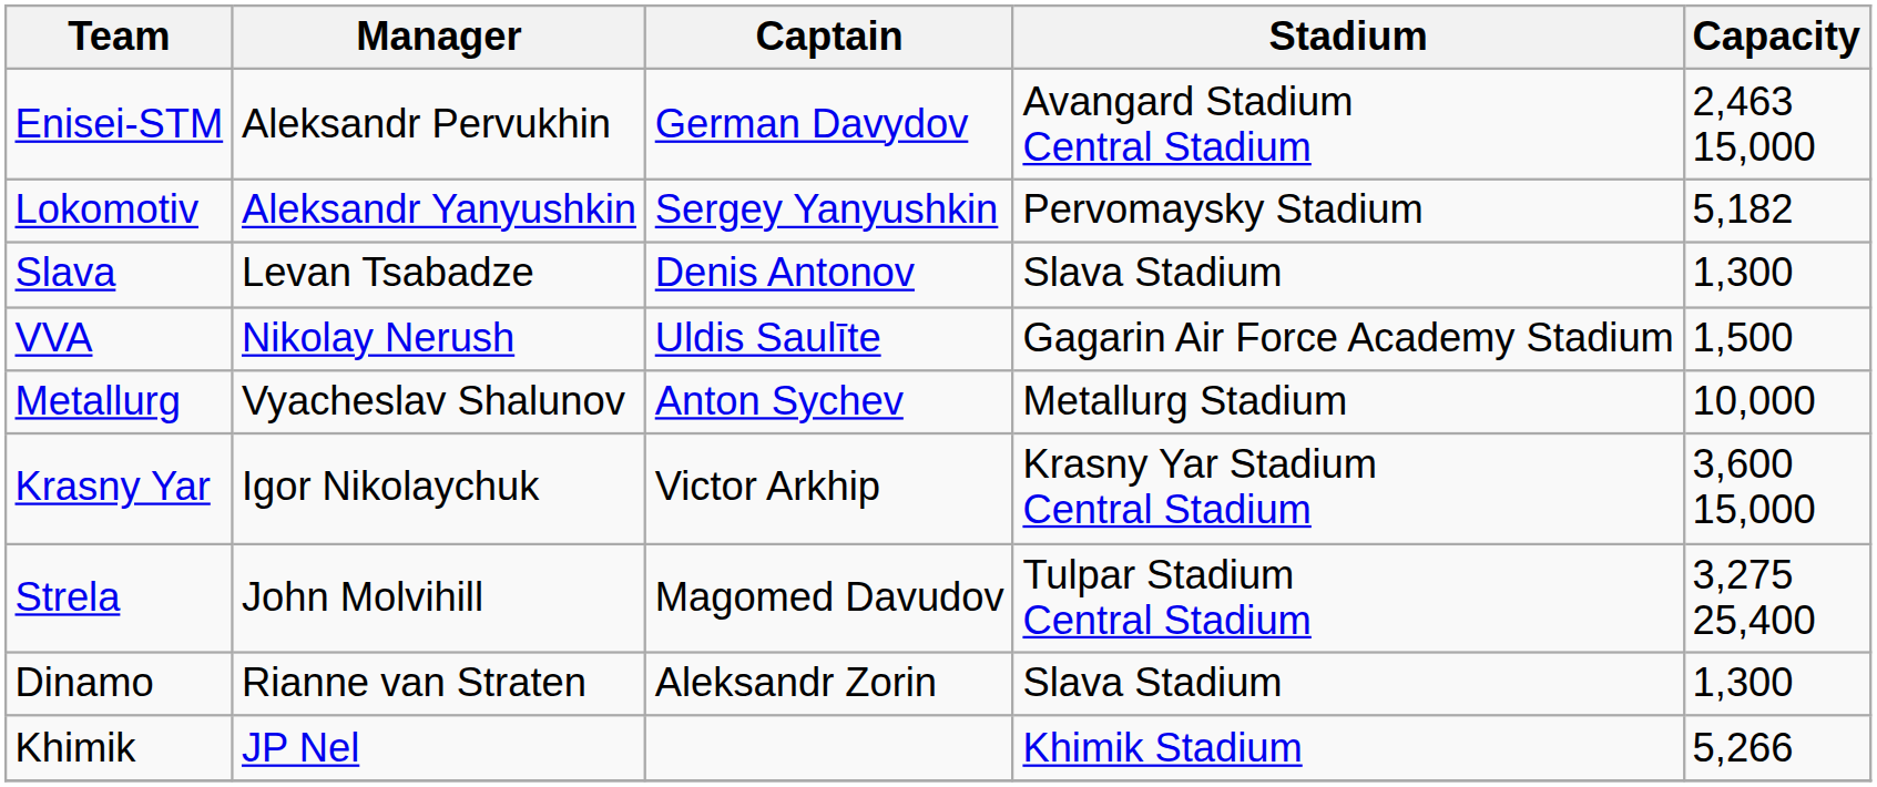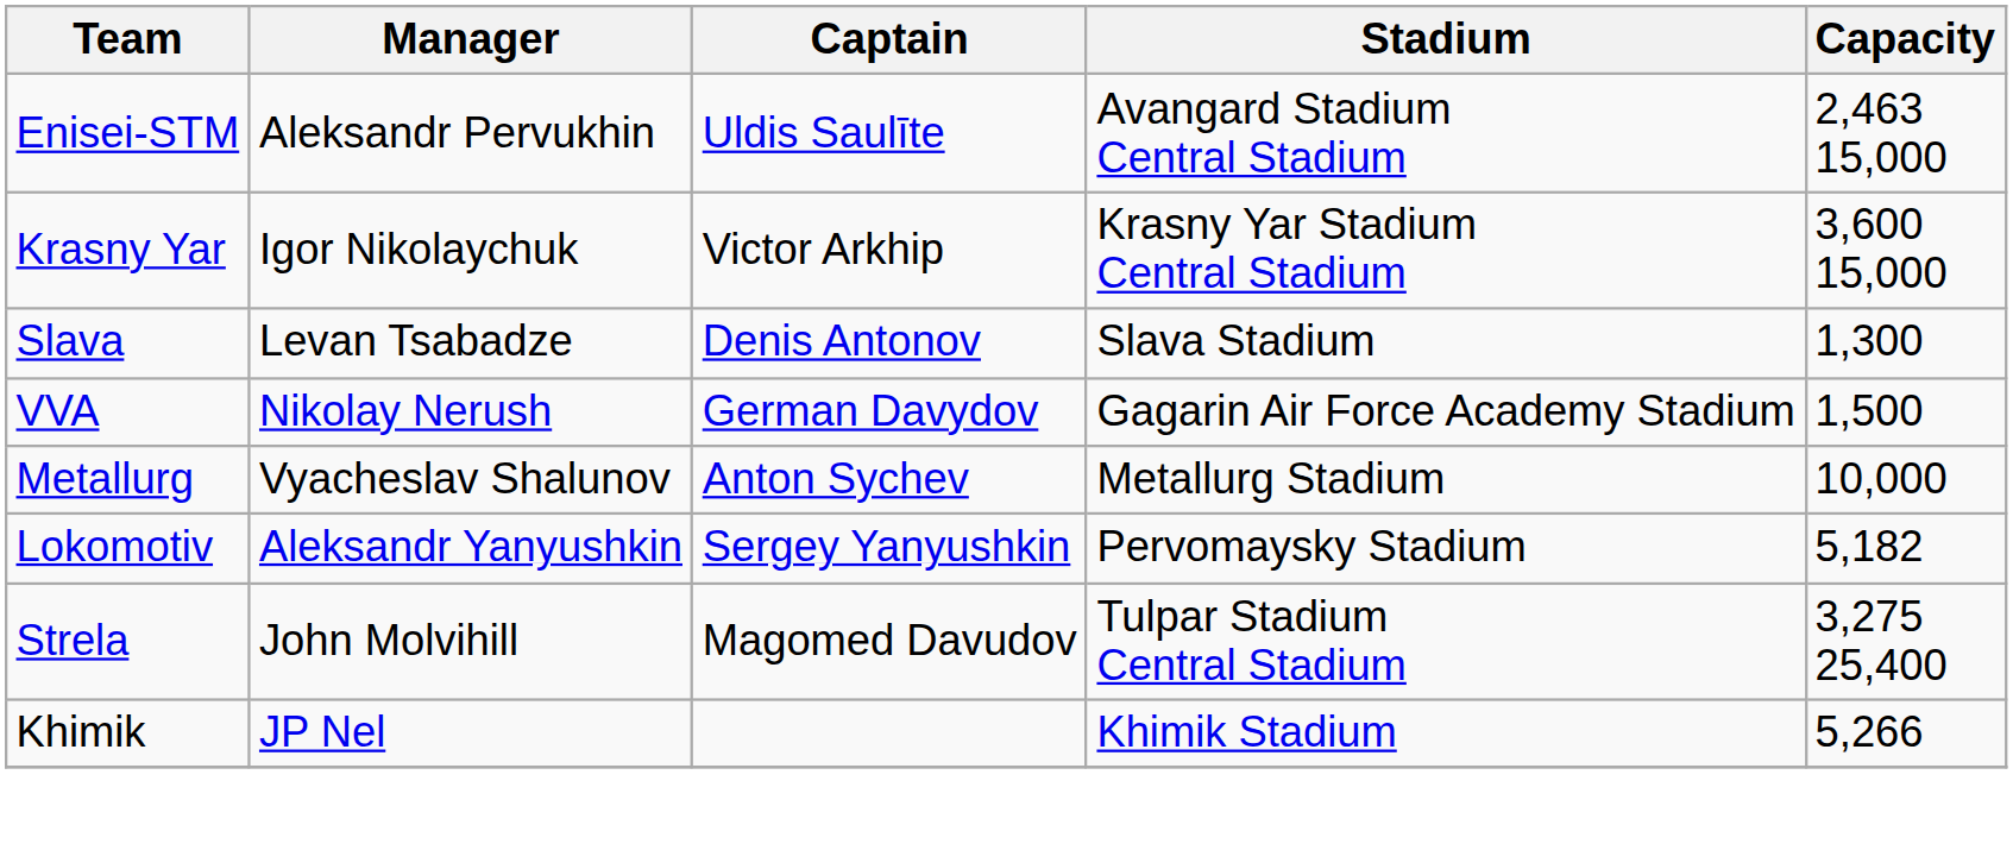 <table class="wikitable sortable">
 <tr>
 <th>Team</th>
 <th>Manager</th>
 <th>Captain</th>
 <th>Stadium</th>
 <th>Capacity</th>
 </tr>
 <tr>
 <td><a href='#'>Enisei-STM</a></td>
 <td> Aleksandr Pervukhin</td>
-<td> <a href='#'>German Davydov</a></td>
+<td> <a href='#'>Uldis Saulīte</a></td>
 <td>Avangard Stadium <br> <a href='#'>Central Stadium</a></td>
 <td>2,463 <br> 15,000</td>
 </tr>
 <tr>
-<td><a href='#'>Lokomotiv</a></td>
-<td> <a href='#'>Aleksandr Yanyushkin</a></td>
-<td> <a href='#'>Sergey Yanyushkin</a></td>
-<td>Pervomaysky Stadium</td>
-<td>5,182</td>
+<td><a href='#'>Krasny Yar</a></td>
+<td> Igor Nikolaychuk</td>
+<td> Victor Arkhip</td>
+<td>Krasny Yar Stadium <br> <a href='#'>Central Stadium</a></td>
+<td>3,600 <br> 15,000</td>
 </tr>
 <tr>
 <td><a href='#'>Slava</a></td>
 <td> Levan Tsabadze</td>
 <td> <a href='#'>Denis Antonov</a></td>
 <td>Slava Stadium</td>
 <td>1,300</td>
 </tr>
 <tr>
 <td><a href='#'>VVA</a></td>
 <td> <a href='#'>Nikolay Nerush</a></td>
-<td> <a href='#'>Uldis Saulīte</a></td>
+<td> <a href='#'>German Davydov</a></td>
 <td>Gagarin Air Force Academy Stadium</td>
 <td>1,500</td>
 </tr>
 <tr>
 <td><a href='#'>Metallurg</a></td>
 <td> Vyacheslav Shalunov</td>
 <td> <a href='#'>Anton Sychev</a></td>
 <td>Metallurg Stadium</td>
 <td>10,000</td>
 </tr>
 <tr>
-<td><a href='#'>Krasny Yar</a></td>
-<td> Igor Nikolaychuk</td>
-<td> Victor Arkhip</td>
-<td>Krasny Yar Stadium <br> <a href='#'>Central Stadium</a></td>
-<td>3,600 <br> 15,000</td>
+<td><a href='#'>Lokomotiv</a></td>
+<td> <a href='#'>Aleksandr Yanyushkin</a></td>
+<td> <a href='#'>Sergey Yanyushkin</a></td>
+<td>Pervomaysky Stadium</td>
+<td>5,182</td>
 </tr>
 <tr>
 <td><a href='#'>Strela</a></td>
 <td> John Molvihill</td>
 <td> Magomed Davudov</td>
 <td>Tulpar Stadium <br> <a href='#'>Central Stadium</a></td>
 <td>3,275 <br> 25,400</td>
-</tr>
-<tr>
-<td>Dinamo</td>
-<td> Rianne van Straten</td>
-<td> Aleksandr Zorin</td>
-<td>Slava Stadium</td>
-<td>1,300</td>
 </tr>
 <tr>
 <td>Khimik</td>
 <td> <a href='#'>JP Nel</a></td>
 <td></td>
 <td><a href='#'>Khimik Stadium</a></td>
 <td>5,266</td>
 </tr>
 <tr>
 </tr>
 </table>
